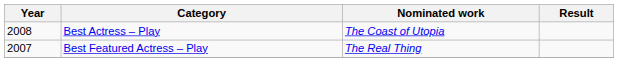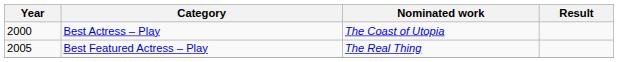 <table class="wikitable plainrowheaders" style="width:55%">
 <tr>
 <th>Year</th>
 <th>Category</th>
 <th>Nominated work</th>
 <th>Result</th>
 </tr>
 <tr>
-<td>2008</td>
+<td>2000</td>
 <td><a href='#'>Best Actress – Play</a></td>
 <td><em><a href='#'>The Coast of Utopia</a></em></td>
 <td></td>
 </tr>
 <tr>
-<td>2007</td>
+<td>2005</td>
 <td><a href='#'>Best Featured Actress – Play</a></td>
 <td><em><a href='#'>The Real Thing</a></em></td>
 <td></td>
 </tr>
 <tr>
 </tr>
 </table>
